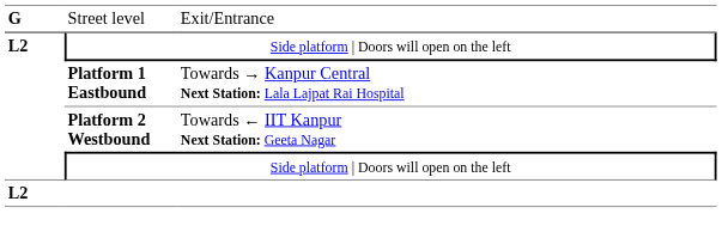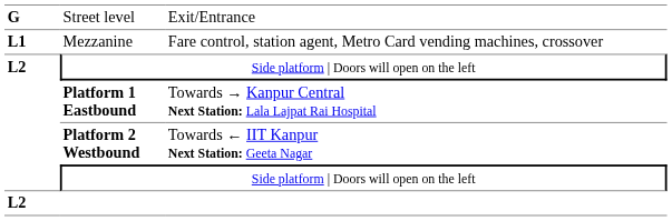 <table table border=0 cellspacing=0 cellpadding=3>
 <tr>
 <td style="border-bottom:solid 1px gray;border-top:solid 1px gray;" width=50 valign=top><strong>G</strong></td>
 <td style="border-top:solid 1px gray;border-bottom:solid 1px gray;" width=100 valign=top>Street level</td>
 <td style="border-top:solid 1px gray;border-bottom:solid 1px gray;" width=500 valign=top>Exit/Entrance</td>
+</tr>
+<tr>
+<td valign=top><strong>L1</strong></td>
+<td valign=top>Mezzanine</td>
+<td valign=top>Fare control, station agent, Metro Card vending machines, crossover<br></td>
 </tr>
 <tr>
 <td style="border-top:solid 1px gray;border-bottom:solid 1px gray;" width=50 rowspan=4 valign=top><strong>L2</strong></td>
 <td style="border-top:solid 1px gray;border-right:solid 2px black;border-left:solid 2px black;border-bottom:solid 2px black;text-align:center;" colspan=2><small><a href='#'>Side platform</a> | Doors will open on the left </small></td>
 </tr>
 <tr>
 <td style="border-bottom:solid 1px gray;" width=100><span><strong>Platform 1</strong><br><strong>Eastbound</strong></span></td>
 <td style="border-bottom:solid 1px gray;" width=500>Towards → <a href='#'>Kanpur Central</a><br><small><strong>Next Station:</strong> <a href='#'>Lala Lajpat Rai Hospital</a></small></td>
 </tr>
 <tr>
 <td><span><strong>Platform 2</strong><br><strong>Westbound</strong></span></td>
 <td>Towards ← <a href='#'>IIT Kanpur</a><br><small><strong>Next Station:</strong> <a href='#'>Geeta Nagar</a></small></td>
 </tr>
 <tr>
 <td style="border-top:solid 2px black;border-right:solid 2px black;border-left:solid 2px black;border-bottom:solid 1px gray;" colspan=2  align=center><small><a href='#'>Side platform</a> | Doors will open on the left </small></td>
 </tr>
 <tr>
 <td style="border-bottom:solid 1px gray;" width=50 rowspan=2 valign=top><strong>L2</strong></td>
 <td style="border-bottom:solid 1px gray;" width=100></td>
 <td style="border-bottom:solid 1px gray;" width=500></td>
 </tr>
 <tr>
 </tr>
 </table>
